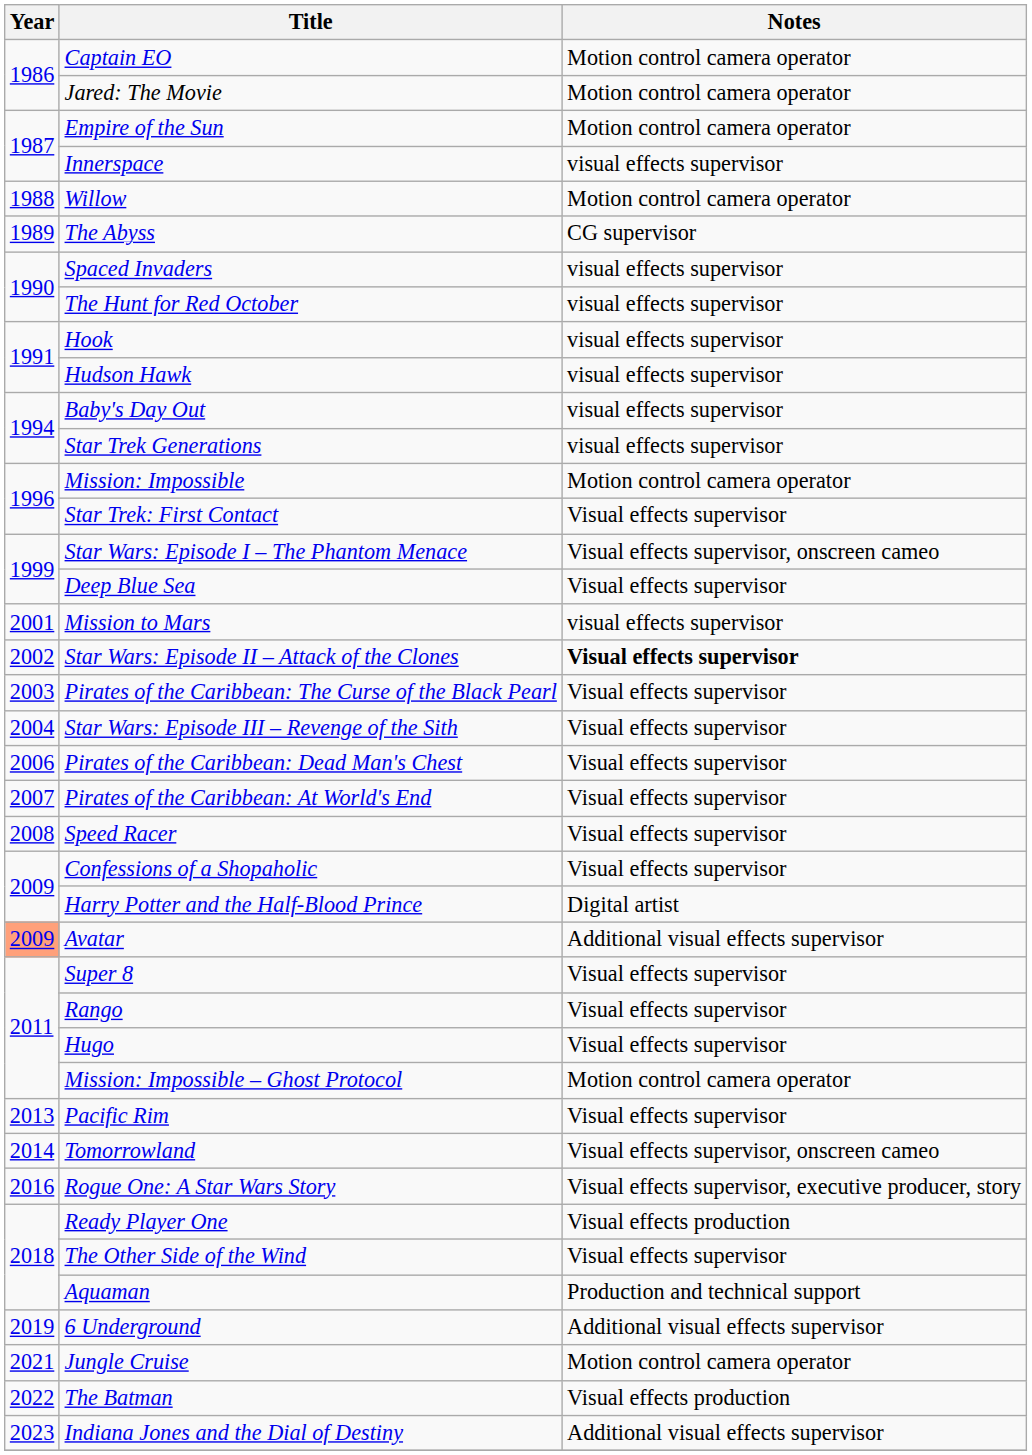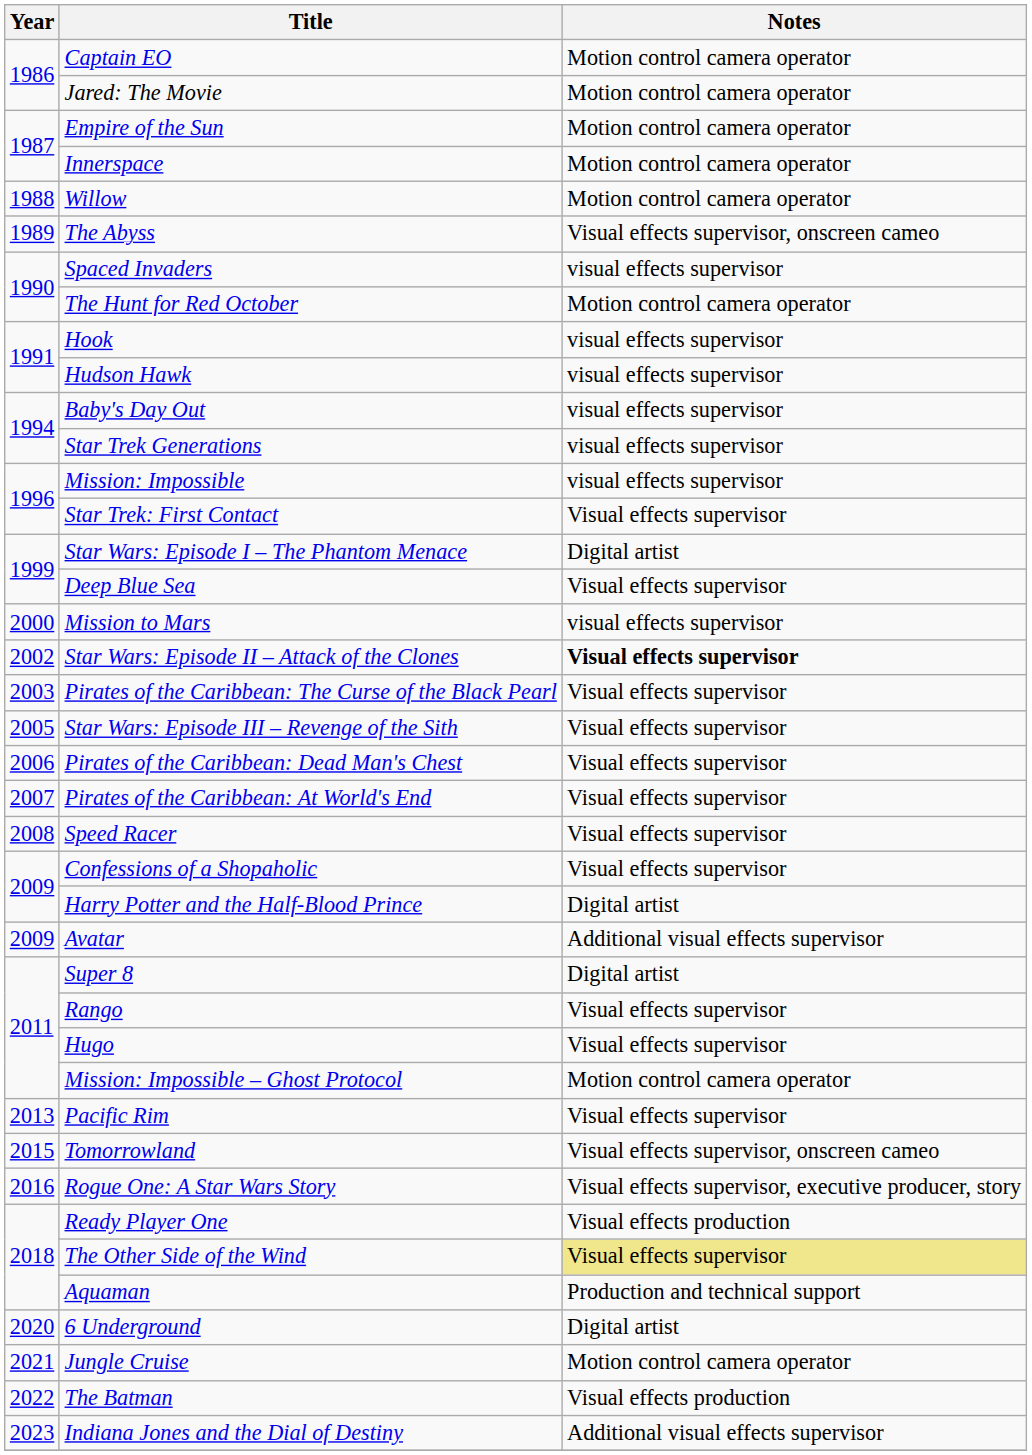 <table class="wikitable sortable">
 <tr>
 <th>Year</th>
 <th>Title</th>
 <th class="unsortable">Notes</th>
 </tr>
 <tr>
 <td rowspan="2"><a href='#'>1986</a></td>
 <td><em><a href='#'>Captain EO</a></em></td>
 <td>Motion control camera operator</td>
 </tr>
 <tr>
 <td><em>Jared: The Movie</em></td>
 <td>Motion control camera operator</td>
 </tr>
 <tr>
 <td rowspan="2"><a href='#'>1987</a></td>
 <td><em><a href='#'>Empire of the Sun</a></em></td>
 <td>Motion control camera operator</td>
 </tr>
 <tr>
 <td><em><a href='#'>Innerspace</a></em></td>
-<td>visual effects supervisor</td>
+<td>Motion control camera operator</td>
 </tr>
 <tr>
 <td><a href='#'>1988</a></td>
 <td><em><a href='#'>Willow</a></em></td>
 <td>Motion control camera operator</td>
 </tr>
 <tr>
 <td><a href='#'>1989</a></td>
 <td><em><a href='#'>The Abyss</a></em></td>
-<td>CG supervisor</td>
+<td>Visual effects supervisor, onscreen cameo</td>
 </tr>
 <tr>
 <td rowspan="2"><a href='#'>1990</a></td>
 <td><em><a href='#'>Spaced Invaders</a></em></td>
 <td>visual effects supervisor</td>
 </tr>
 <tr>
 <td><em><a href='#'>The Hunt for Red October</a></em></td>
-<td>visual effects supervisor</td>
+<td>Motion control camera operator</td>
 </tr>
 <tr>
 <td rowspan="2"><a href='#'>1991</a></td>
 <td><em><a href='#'>Hook</a></em></td>
 <td>visual effects supervisor</td>
 </tr>
 <tr>
 <td><em><a href='#'>Hudson Hawk</a></em></td>
 <td>visual effects supervisor</td>
 </tr>
 <tr>
 <td rowspan="2"><a href='#'>1994</a></td>
 <td><em><a href='#'>Baby's Day Out</a></em></td>
 <td>visual effects supervisor</td>
 </tr>
 <tr>
 <td><em><a href='#'>Star Trek Generations</a></em></td>
 <td>visual effects supervisor</td>
 </tr>
 <tr>
 <td rowspan="2"><a href='#'>1996</a></td>
 <td><em><a href='#'>Mission: Impossible</a></em></td>
-<td>Motion control camera operator</td>
+<td>visual effects supervisor</td>
 </tr>
 <tr>
 <td><em><a href='#'>Star Trek: First Contact</a></em></td>
 <td>Visual effects supervisor</td>
 </tr>
 <tr>
 <td rowspan="2"><a href='#'>1999</a></td>
 <td><em><a href='#'>Star Wars: Episode I – The Phantom Menace</a></em></td>
-<td>Visual effects supervisor, onscreen cameo</td>
+<td>Digital artist</td>
 </tr>
 <tr>
 <td><em><a href='#'>Deep Blue Sea</a></em></td>
 <td>Visual effects supervisor</td>
 </tr>
 <tr>
-<td><a href='#'>2001</a></td>
+<td><a href='#'>2000</a></td>
 <td><em><a href='#'>Mission to Mars</a></em></td>
 <td>visual effects supervisor</td>
 </tr>
 <tr>
 <td><a href='#'>2002</a></td>
 <td><em><a href='#'>Star Wars: Episode II – Attack of the Clones</a></em></td>
 <td><strong>Visual effects supervisor</strong></td>
 </tr>
 <tr>
 <td><a href='#'>2003</a></td>
 <td><em><a href='#'>Pirates of the Caribbean: The Curse of the Black Pearl</a></em></td>
 <td>Visual effects supervisor</td>
 </tr>
 <tr>
-<td><a href='#'>2004</a></td>
+<td><a href='#'>2005</a></td>
 <td><em><a href='#'>Star Wars: Episode III – Revenge of the Sith</a></em></td>
 <td>Visual effects supervisor</td>
 </tr>
 <tr>
 <td><a href='#'>2006</a></td>
 <td><em><a href='#'>Pirates of the Caribbean: Dead Man's Chest</a></em></td>
 <td>Visual effects supervisor</td>
 </tr>
 <tr>
 <td><a href='#'>2007</a></td>
 <td><em><a href='#'>Pirates of the Caribbean: At World's End</a></em></td>
 <td>Visual effects supervisor</td>
 </tr>
 <tr>
 <td><a href='#'>2008</a></td>
 <td><em><a href='#'>Speed Racer</a></em></td>
 <td>Visual effects supervisor</td>
 </tr>
 <tr>
 <td rowspan="2"><a href='#'>2009</a></td>
 <td><em><a href='#'>Confessions of a Shopaholic</a></em></td>
 <td>Visual effects supervisor</td>
 </tr>
 <tr>
 <td><em><a href='#'>Harry Potter and the Half-Blood Prince</a></em></td>
 <td>Digital artist</td>
 </tr>
 <tr>
-<td style="background: lightsalmon;"><a href='#'>2009</a></td>
+<td><a href='#'>2009</a></td>
 <td><em><a href='#'>Avatar</a></em></td>
 <td>Additional visual effects supervisor</td>
 </tr>
 <tr>
 <td rowspan="4"><a href='#'>2011</a></td>
 <td><em><a href='#'>Super 8</a></em></td>
-<td>Visual effects supervisor</td>
+<td>Digital artist</td>
 </tr>
 <tr>
 <td><em><a href='#'>Rango</a></em></td>
 <td>Visual effects supervisor</td>
 </tr>
 <tr>
 <td><em><a href='#'>Hugo</a></em></td>
 <td>Visual effects supervisor</td>
 </tr>
 <tr>
 <td><em><a href='#'>Mission: Impossible – Ghost Protocol</a></em></td>
 <td>Motion control camera operator</td>
 </tr>
 <tr>
 <td><a href='#'>2013</a></td>
 <td><em><a href='#'>Pacific Rim</a></em></td>
 <td>Visual effects supervisor</td>
 </tr>
 <tr>
-<td><a href='#'>2014</a></td>
+<td><a href='#'>2015</a></td>
 <td><em><a href='#'>Tomorrowland</a></em></td>
 <td>Visual effects supervisor, onscreen cameo</td>
 </tr>
 <tr>
 <td><a href='#'>2016</a></td>
 <td><em><a href='#'>Rogue One: A Star Wars Story</a></em></td>
 <td>Visual effects supervisor, executive producer, story</td>
 </tr>
 <tr>
 <td rowspan="3"><a href='#'>2018</a></td>
 <td><em><a href='#'>Ready Player One</a></em></td>
 <td>Visual effects production</td>
 </tr>
 <tr>
 <td><em><a href='#'>The Other Side of the Wind</a></em></td>
-<td>Visual effects supervisor</td>
+<td style="background: khaki;">Visual effects supervisor</td>
 </tr>
 <tr>
 <td><em><a href='#'>Aquaman</a></em></td>
 <td>Production and technical support</td>
 </tr>
 <tr>
-<td><a href='#'>2019</a></td>
+<td><a href='#'>2020</a></td>
 <td><em><a href='#'>6 Underground</a></em></td>
-<td>Additional visual effects supervisor</td>
+<td>Digital artist</td>
 </tr>
 <tr>
 <td><a href='#'>2021</a></td>
 <td><em><a href='#'>Jungle Cruise</a></em></td>
 <td>Motion control camera operator</td>
 </tr>
 <tr>
 <td><a href='#'>2022</a></td>
 <td><em><a href='#'>The Batman</a></em></td>
 <td>Visual effects production</td>
 </tr>
 <tr>
 <td><a href='#'>2023</a></td>
 <td><em><a href='#'>Indiana Jones and the Dial of Destiny</a></em></td>
 <td>Additional visual effects supervisor</td>
 </tr>
 <tr>
 </tr>
 </table>
